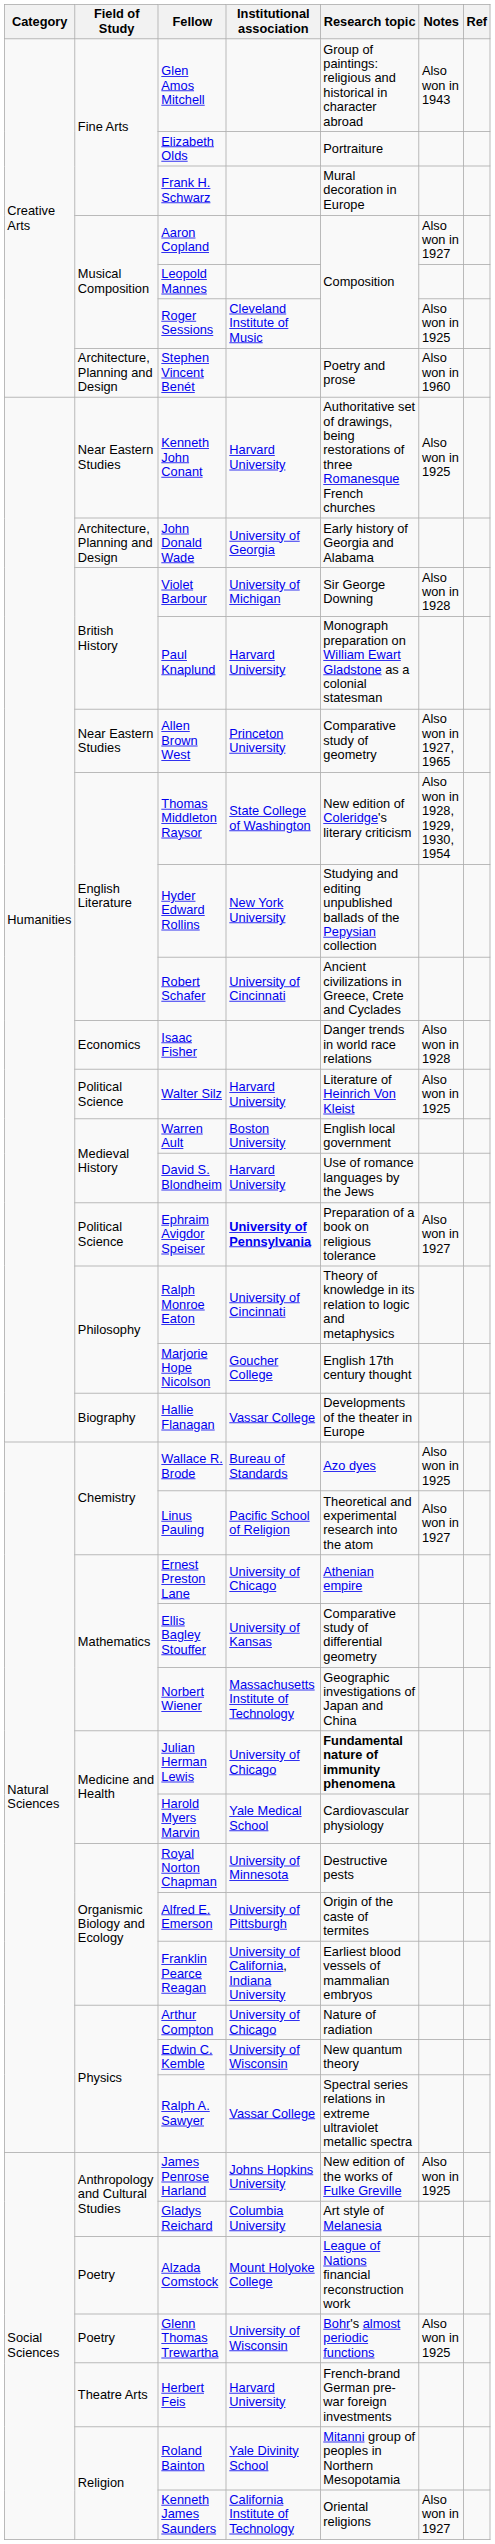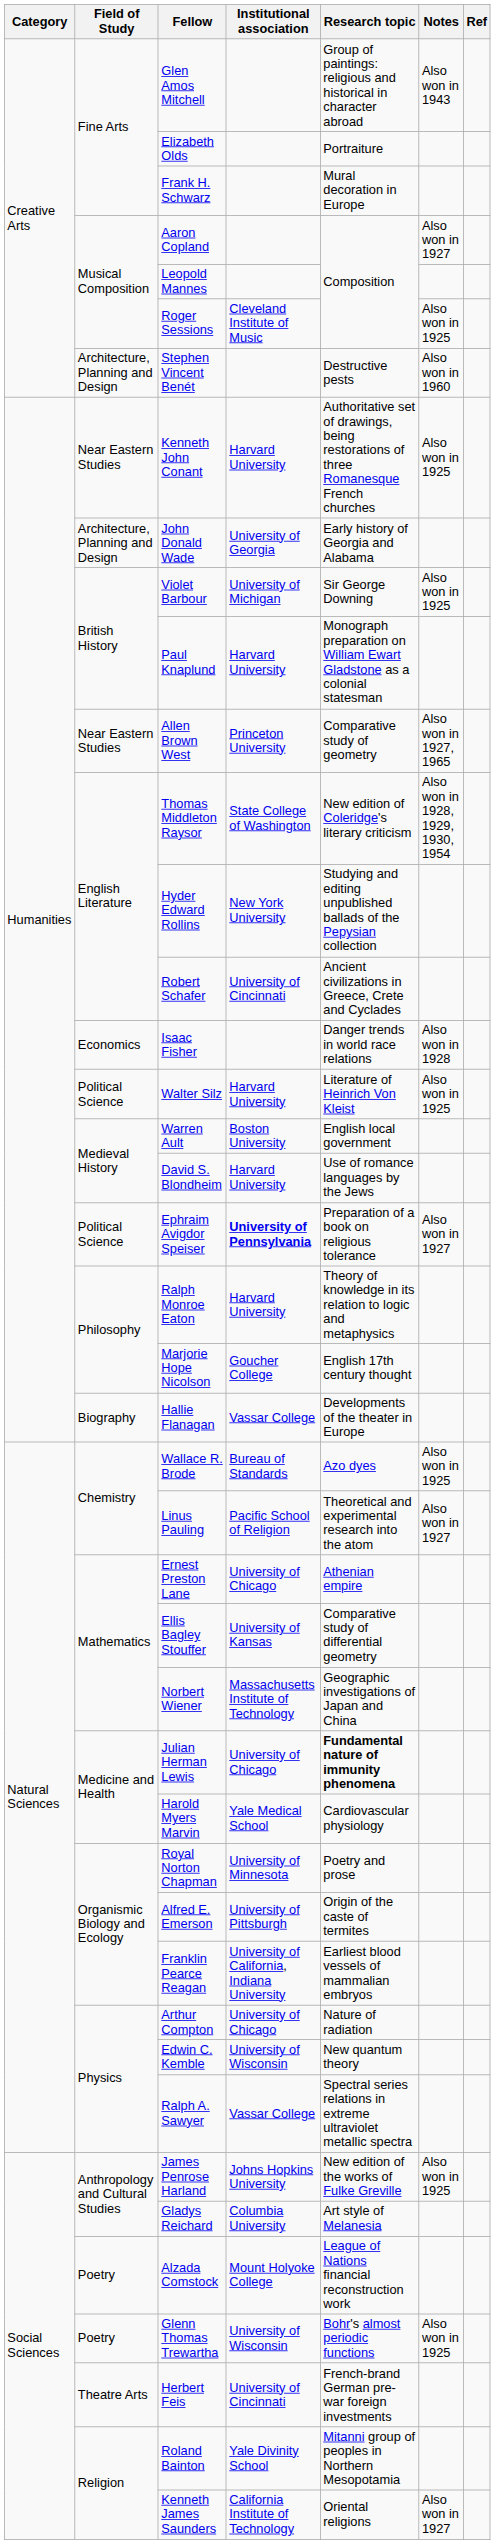 <table class="wikitable sortable static-row-numbers static-row-header-text">
 <tr>
 <th>Category</th>
 <th>Field of Study</th>
 <th>Fellow</th>
 <th>Institutional association </th>
 <th>Research topic</th>
 <th>Notes</th>
 <th class="unsortable">Ref</th>
 </tr>
 <tr>
 <td rowspan="7">Creative Arts</td>
 <td rowspan="3">Fine Arts</td>
 <td><a href='#'>Glen Amos Mitchell</a></td>
 <td></td>
 <td>Group of paintings: religious and historical in character abroad</td>
 <td>Also won in 1943</td>
 <td></td>
 </tr>
 <tr>
 <td><a href='#'>Elizabeth Olds</a></td>
 <td></td>
 <td>Portraiture</td>
 <td></td>
 <td></td>
 </tr>
 <tr>
 <td><a href='#'>Frank H. Schwarz</a></td>
 <td></td>
 <td>Mural decoration in Europe</td>
 <td></td>
 <td></td>
 </tr>
 <tr>
 <td rowspan="3">Musical Composition</td>
 <td><a href='#'>Aaron Copland</a></td>
 <td></td>
 <td rowspan="3">Composition</td>
 <td>Also won in 1927</td>
 <td></td>
 </tr>
 <tr>
 <td><a href='#'>Leopold Mannes</a></td>
 <td></td>
 <td></td>
 <td></td>
 </tr>
 <tr>
 <td><a href='#'>Roger Sessions</a></td>
 <td><a href='#'>Cleveland Institute of Music</a></td>
 <td>Also won in 1925</td>
 <td></td>
 </tr>
 <tr>
 <td>Architecture, Planning and Design</td>
 <td><a href='#'>Stephen Vincent Benét</a></td>
 <td></td>
-<td>Poetry and prose</td>
+<td>Destructive pests</td>
 <td>Also won in 1960</td>
 <td></td>
 </tr>
 <tr>
 <td rowspan="16">Humanities</td>
 <td>Near Eastern Studies</td>
 <td><a href='#'>Kenneth John Conant</a></td>
 <td><a href='#'>Harvard University</a></td>
 <td>Authoritative set of drawings, being restorations of three <a href='#'>Romanesque</a> French churches</td>
 <td>Also won in 1925</td>
 <td></td>
 </tr>
 <tr>
 <td>Architecture, Planning and Design</td>
 <td><a href='#'>John Donald Wade</a></td>
 <td><a href='#'>University of Georgia</a></td>
 <td>Early history of Georgia and Alabama</td>
 <td></td>
 <td></td>
 </tr>
 <tr>
 <td rowspan="2">British History</td>
 <td><a href='#'>Violet Barbour</a></td>
 <td><a href='#'>University of Michigan</a></td>
 <td>Sir George Downing</td>
-<td>Also won in 1928</td>
+<td>Also won in 1925</td>
 <td></td>
 </tr>
 <tr>
 <td><a href='#'>Paul Knaplund</a> </td>
 <td><a href='#'>Harvard University</a></td>
 <td>Monograph preparation on <a href='#'>William Ewart Gladstone</a> as a colonial statesman</td>
 <td></td>
 <td></td>
 </tr>
 <tr>
 <td>Near Eastern Studies</td>
 <td><a href='#'>Allen Brown West</a></td>
 <td><a href='#'>Princeton University</a></td>
 <td>Comparative study of geometry</td>
 <td>Also won in 1927, 1965</td>
 <td></td>
 </tr>
 <tr>
 <td rowspan="3">English Literature</td>
 <td><a href='#'>Thomas Middleton Raysor</a></td>
 <td><a href='#'>State College of Washington</a></td>
 <td>New edition of <a href='#'>Coleridge</a>'s literary criticism</td>
 <td>Also won in 1928, 1929, 1930, 1954</td>
 <td></td>
 </tr>
 <tr>
 <td><a href='#'>Hyder Edward Rollins</a></td>
 <td><a href='#'>New York University</a></td>
 <td>Studying and editing unpublished ballads of the <a href='#'>Pepysian</a> collection</td>
 <td></td>
 <td></td>
 </tr>
 <tr>
 <td><a href='#'>Robert Schafer</a></td>
 <td><a href='#'>University of Cincinnati</a></td>
 <td>Ancient civilizations in Greece, Crete and Cyclades</td>
 <td></td>
 <td></td>
 </tr>
 <tr>
 <td>Economics</td>
 <td><a href='#'>Isaac Fisher</a></td>
 <td></td>
 <td>Danger trends in world race relations</td>
 <td>Also won in 1928</td>
 <td></td>
 </tr>
 <tr>
 <td>Political Science</td>
 <td><a href='#'>Walter Silz</a></td>
 <td><a href='#'>Harvard University</a></td>
 <td>Literature of <a href='#'>Heinrich Von Kleist</a></td>
 <td>Also won in 1925</td>
 <td></td>
 </tr>
 <tr>
 <td rowspan="2">Medieval History</td>
 <td><a href='#'>Warren Ault</a></td>
 <td><a href='#'>Boston University</a></td>
 <td>English local government</td>
 <td></td>
 <td></td>
 </tr>
 <tr>
 <td><a href='#'>David S. Blondheim</a></td>
 <td><a href='#'>Harvard University</a></td>
 <td>Use of romance languages by the Jews</td>
 <td></td>
 <td></td>
 </tr>
 <tr>
 <td>Political Science</td>
 <td><a href='#'>Ephraim Avigdor Speiser</a></td>
 <td><strong><a href='#'>University of Pennsylvania</a></strong></td>
 <td>Preparation of a book on religious tolerance</td>
 <td>Also won in 1927</td>
 <td></td>
 </tr>
 <tr>
 <td rowspan="2">Philosophy</td>
 <td><a href='#'>Ralph Monroe Eaton</a></td>
-<td><a href='#'>University of Cincinnati</a></td>
+<td><a href='#'>Harvard University</a></td>
 <td>Theory of knowledge in its relation to logic and metaphysics</td>
 <td></td>
 <td></td>
 </tr>
 <tr>
 <td><a href='#'>Marjorie Hope Nicolson</a></td>
 <td><a href='#'>Goucher College</a></td>
 <td>English 17th century thought</td>
 <td></td>
 <td></td>
 </tr>
 <tr>
 <td>Biography</td>
 <td><a href='#'>Hallie Flanagan</a></td>
 <td><a href='#'>Vassar College</a></td>
 <td>Developments of the theater in Europe</td>
 <td></td>
 <td></td>
 </tr>
 <tr>
 <td rowspan="13">Natural Sciences</td>
 <td rowspan="2">Chemistry</td>
 <td><a href='#'>Wallace R. Brode</a></td>
 <td><a href='#'>Bureau of Standards</a></td>
 <td><a href='#'>Azo dyes</a></td>
 <td>Also won in 1925</td>
 <td></td>
 </tr>
 <tr>
 <td><a href='#'>Linus Pauling</a></td>
 <td><a href='#'>Pacific School of Religion</a></td>
 <td>Theoretical and experimental research into the atom</td>
 <td>Also won in 1927</td>
 <td></td>
 </tr>
 <tr>
 <td rowspan="3">Mathematics</td>
 <td><a href='#'>Ernest Preston Lane</a></td>
 <td><a href='#'>University of Chicago</a></td>
 <td><a href='#'>Athenian empire</a></td>
 <td></td>
 <td></td>
 </tr>
 <tr>
 <td><a href='#'>Ellis Bagley Stouffer</a></td>
 <td><a href='#'>University of Kansas</a></td>
 <td>Comparative study of differential geometry</td>
 <td></td>
 <td></td>
 </tr>
 <tr>
 <td><a href='#'>Norbert Wiener</a></td>
 <td><a href='#'>Massachusetts Institute of Technology</a></td>
 <td>Geographic investigations of Japan and China</td>
 <td></td>
 <td></td>
 </tr>
 <tr>
 <td rowspan="2">Medicine and Health</td>
 <td><a href='#'>Julian Herman Lewis</a></td>
 <td><a href='#'>University of Chicago</a></td>
 <td><strong>Fundamental nature of immunity phenomena</strong></td>
 <td></td>
 <td></td>
 </tr>
 <tr>
 <td><a href='#'>Harold Myers Marvin</a></td>
 <td><a href='#'>Yale Medical School</a></td>
 <td>Cardiovascular physiology</td>
 <td></td>
 <td></td>
 </tr>
 <tr>
 <td rowspan="3">Organismic Biology and Ecology</td>
 <td><a href='#'>Royal Norton Chapman</a></td>
 <td><a href='#'>University of Minnesota</a></td>
-<td>Destructive pests</td>
+<td>Poetry and prose</td>
 <td></td>
 <td></td>
 </tr>
 <tr>
 <td><a href='#'>Alfred E. Emerson</a></td>
 <td><a href='#'>University of Pittsburgh</a></td>
 <td>Origin of the caste of termites</td>
 <td></td>
 <td></td>
 </tr>
 <tr>
 <td><a href='#'>Franklin Pearce Reagan</a></td>
 <td><a href='#'>University of California</a>, <a href='#'>Indiana University</a></td>
 <td>Earliest blood vessels of mammalian embryos</td>
 <td></td>
 <td></td>
 </tr>
 <tr>
 <td rowspan="3">Physics</td>
 <td><a href='#'>Arthur Compton</a></td>
 <td><a href='#'>University of Chicago</a></td>
 <td>Nature of radiation</td>
 <td></td>
 <td></td>
 </tr>
 <tr>
 <td><a href='#'>Edwin C. Kemble</a></td>
 <td><a href='#'>University of Wisconsin</a></td>
 <td>New quantum theory</td>
 <td></td>
 <td></td>
 </tr>
 <tr>
 <td><a href='#'>Ralph A. Sawyer</a></td>
 <td><a href='#'>Vassar College</a></td>
 <td>Spectral series relations in extreme ultraviolet metallic spectra</td>
 <td></td>
 <td></td>
 </tr>
 <tr>
 <td rowspan="7">Social Sciences</td>
 <td rowspan="2">Anthropology and Cultural Studies</td>
 <td><a href='#'>James Penrose Harland</a></td>
 <td><a href='#'>Johns Hopkins University</a></td>
 <td>New edition of the works of <a href='#'>Fulke Greville</a></td>
 <td>Also won in 1925</td>
 <td></td>
 </tr>
 <tr>
 <td><a href='#'>Gladys Reichard</a></td>
 <td><a href='#'>Columbia University</a></td>
 <td>Art style of <a href='#'>Melanesia</a></td>
 <td></td>
 <td></td>
 </tr>
 <tr>
 <td>Poetry</td>
 <td><a href='#'>Alzada Comstock</a></td>
 <td><a href='#'>Mount Holyoke College</a></td>
 <td><a href='#'>League of Nations</a> financial reconstruction work</td>
 <td></td>
 <td></td>
 </tr>
 <tr>
 <td>Poetry</td>
 <td><a href='#'>Glenn Thomas Trewartha</a></td>
 <td><a href='#'>University of Wisconsin</a></td>
 <td><a href='#'>Bohr</a>'s <a href='#'>almost periodic functions</a></td>
 <td>Also won in 1925</td>
 <td></td>
 </tr>
 <tr>
 <td>Theatre Arts</td>
 <td><a href='#'>Herbert Feis</a></td>
-<td><a href='#'>Harvard University</a></td>
+<td><a href='#'>University of Cincinnati</a></td>
 <td>French-brand German pre-war foreign investments</td>
 <td></td>
 <td></td>
 </tr>
 <tr>
 <td rowspan="2">Religion</td>
 <td><a href='#'>Roland Bainton</a></td>
 <td><a href='#'>Yale Divinity School</a></td>
 <td><a href='#'>Mitanni</a> group of peoples in Northern Mesopotamia</td>
 <td></td>
 <td></td>
 </tr>
 <tr>
 <td><a href='#'>Kenneth James Saunders</a></td>
 <td><a href='#'>California Institute of Technology</a></td>
 <td>Oriental religions</td>
 <td>Also won in 1927</td>
 <td></td>
 </tr>
 </table>
